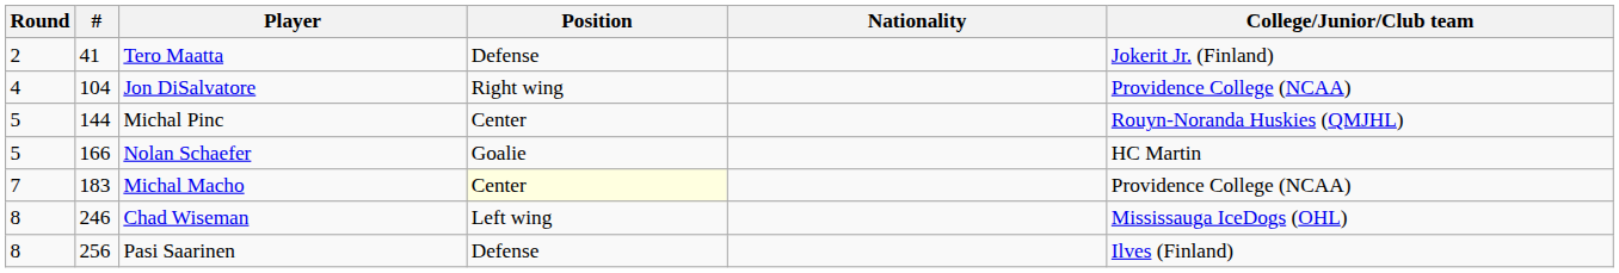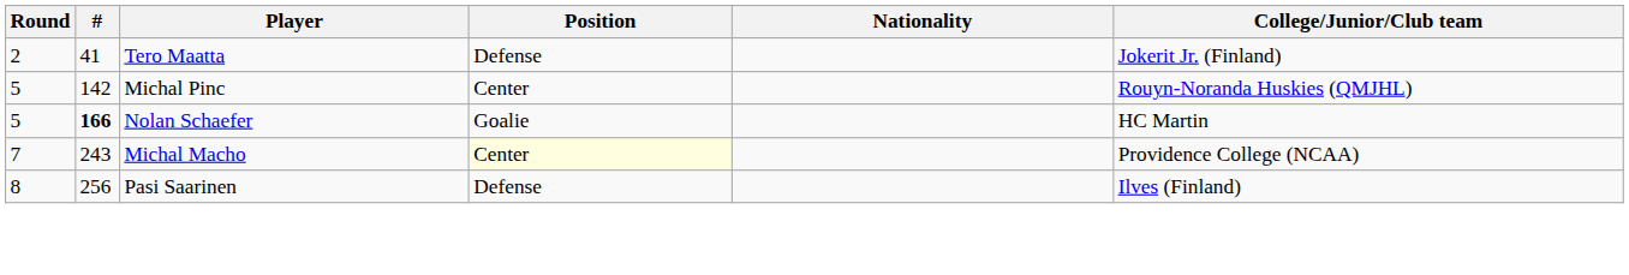 <table class="wikitable">
 <tr>
 <th bgcolor="#DDDDFF" width="2.75%">Round</th>
 <th bgcolor="#DDDDFF" width="2.75%">#</th>
 <th bgcolor="#DDDDFF" width="22.0%">Player</th>
 <th bgcolor="#DDDDFF" width="16.5%">Position</th>
 <th bgcolor="#DDDDFF" width="24.0%">Nationality</th>
 <th bgcolor="#DDDDFF" width="100.0%">College/Junior/Club team</th>
 </tr>
 <tr>
 <td>2</td>
 <td>41</td>
 <td><a href='#'>Tero Maatta</a></td>
 <td>Defense</td>
 <td></td>
 <td><a href='#'>Jokerit Jr.</a> (Finland)</td>
 </tr>
 <tr>
-<td>4</td>
-<td>104</td>
-<td><a href='#'>Jon DiSalvatore</a></td>
-<td>Right wing</td>
-<td></td>
-<td><a href='#'>Providence College</a> (<a href='#'>NCAA</a>)</td>
-</tr>
-<tr>
 <td>5</td>
-<td>144</td>
+<td>142</td>
 <td>Michal Pinc</td>
 <td>Center</td>
 <td></td>
 <td><a href='#'>Rouyn-Noranda Huskies</a> (<a href='#'>QMJHL</a>)</td>
 </tr>
 <tr>
 <td>5</td>
-<td>166</td>
+<td><strong>166</strong></td>
 <td><a href='#'>Nolan Schaefer</a></td>
 <td>Goalie</td>
 <td></td>
 <td>HC Martin</td>
 </tr>
 <tr>
 <td>7</td>
-<td>183</td>
+<td>243</td>
 <td><a href='#'>Michal Macho</a></td>
 <td style="background: lightyellow;">Center</td>
 <td></td>
 <td>Providence College (NCAA)</td>
-</tr>
-<tr>
-<td>8</td>
-<td>246</td>
-<td><a href='#'>Chad Wiseman</a></td>
-<td>Left wing</td>
-<td></td>
-<td><a href='#'>Mississauga IceDogs</a> (<a href='#'>OHL</a>)</td>
 </tr>
 <tr>
 <td>8</td>
 <td>256</td>
 <td>Pasi Saarinen</td>
 <td>Defense</td>
 <td></td>
 <td><a href='#'>Ilves</a> (Finland)</td>
 </tr>
 </table>
